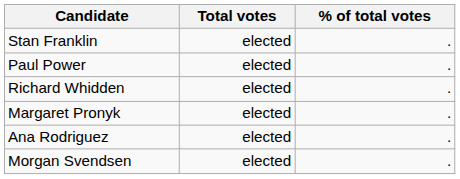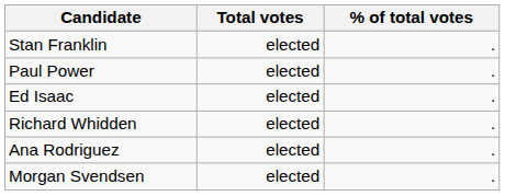 <table class="wikitable" width="475">
 <tr>
 <th align="left">Candidate</th>
 <th align="right">Total votes</th>
 <th align="right">% of total votes</th>
 </tr>
 <tr>
 <td align="left">Stan Franklin</td>
 <td align="right">elected</td>
 <td align="right">.</td>
 </tr>
 <tr>
 <td align="left">Paul Power</td>
 <td align="right">elected</td>
 <td align="right">.</td>
 </tr>
 <tr>
-<td align="left">Richard Whidden</td>
+<td align="left">Ed Isaac</td>
 <td align="right">elected</td>
 <td align="right">.</td>
 </tr>
 <tr>
-<td align="left">Margaret Pronyk</td>
+<td align="left">Richard Whidden</td>
 <td align="right">elected</td>
 <td align="right">.</td>
 </tr>
 <tr>
 <td align="left">Ana Rodriguez</td>
 <td align="right">elected</td>
 <td align="right">.</td>
 </tr>
 <tr>
 <td align="left">Morgan Svendsen</td>
 <td align="right">elected</td>
 <td align="right">.</td>
 </tr>
 </table>
